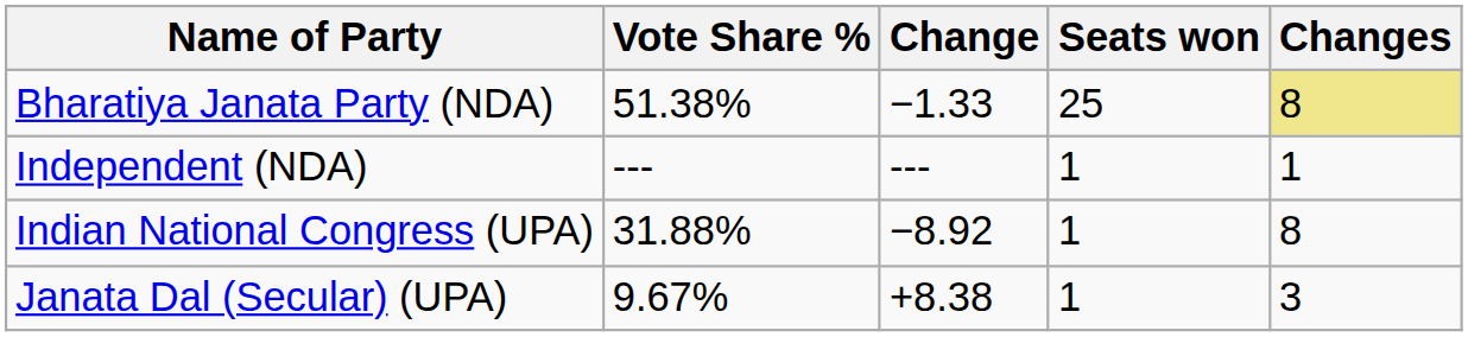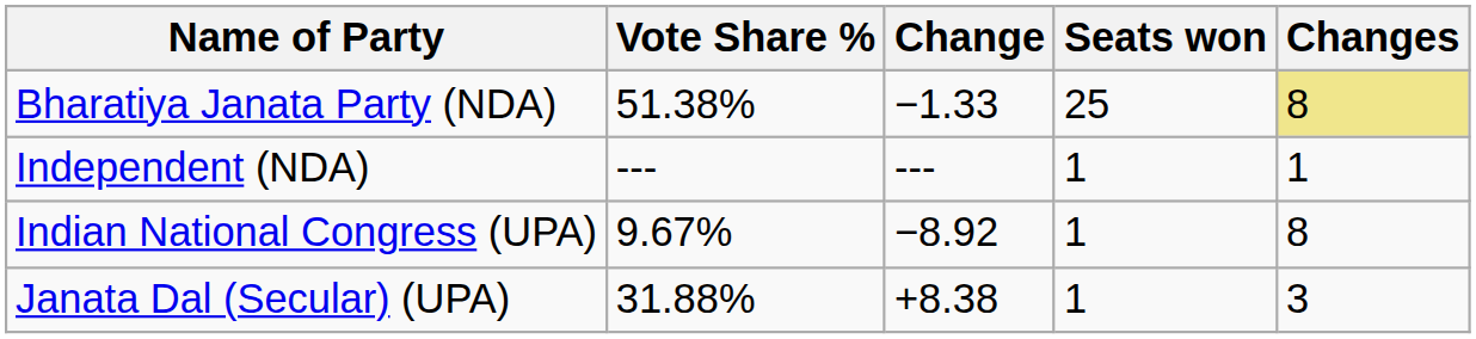 <table class="wikitable sortable">
 <tr>
 <th>Name of Party</th>
 <th>Vote Share %</th>
 <th>Change</th>
 <th>Seats won</th>
 <th>Changes</th>
 </tr>
 <tr>
 <td><a href='#'>Bharatiya Janata Party</a> (NDA)</td>
 <td>51.38%</td>
 <td>−1.33</td>
 <td>25</td>
 <td style="background: khaki;">8</td>
 </tr>
 <tr>
 <td><a href='#'>Independent</a> (NDA)</td>
 <td>---</td>
 <td>---</td>
 <td>1</td>
 <td>1</td>
 </tr>
 <tr>
 <td><a href='#'>Indian National Congress</a> (UPA)</td>
-<td>31.88%</td>
+<td>9.67%</td>
 <td>−8.92</td>
 <td>1</td>
 <td>8</td>
 </tr>
 <tr>
 <td><a href='#'>Janata Dal (Secular)</a> (UPA)</td>
-<td>9.67%</td>
+<td>31.88%</td>
 <td>+8.38</td>
 <td>1</td>
 <td>3</td>
 </tr>
 </table>
